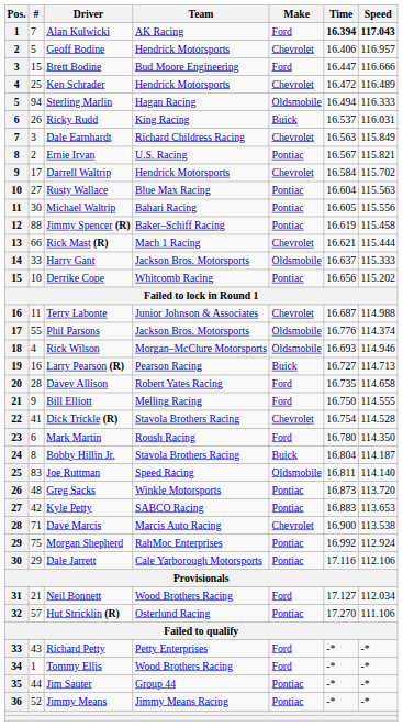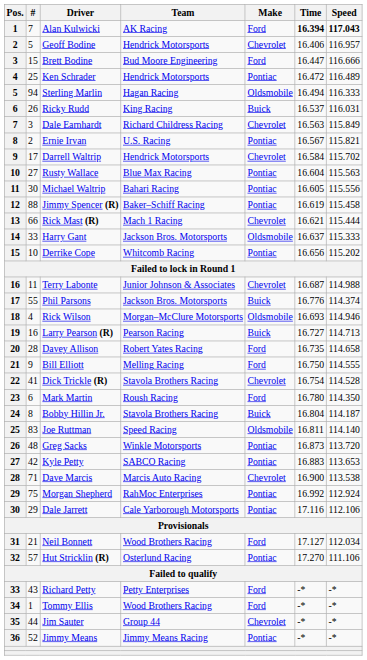 <table class="wikitable" style="font-size:95%">
 <tr>
 <th>Pos.</th>
 <th>#</th>
 <th>Driver</th>
 <th>Team</th>
 <th>Make</th>
 <th>Time</th>
 <th>Speed</th>
 </tr>
 <tr>
 <th>1</th>
 <td>7</td>
 <td><a href='#'>Alan Kulwicki</a></td>
 <td><a href='#'>AK Racing</a></td>
 <td><a href='#'>Ford</a></td>
 <td><strong>16.394</strong></td>
 <td><strong>117.043</strong></td>
 </tr>
 <tr>
 <th>2</th>
 <td>5</td>
 <td><a href='#'>Geoff Bodine</a></td>
 <td><a href='#'>Hendrick Motorsports</a></td>
 <td><a href='#'>Chevrolet</a></td>
 <td>16.406</td>
 <td>116.957</td>
 </tr>
 <tr>
 <th>3</th>
 <td>15</td>
 <td><a href='#'>Brett Bodine</a></td>
 <td><a href='#'>Bud Moore Engineering</a></td>
 <td><a href='#'>Ford</a></td>
 <td>16.447</td>
 <td>116.666</td>
 </tr>
 <tr>
 <th>4</th>
 <td>25</td>
 <td><a href='#'>Ken Schrader</a></td>
 <td><a href='#'>Hendrick Motorsports</a></td>
-<td><a href='#'>Chevrolet</a></td>
+<td><a href='#'>Pontiac</a></td>
 <td>16.472</td>
 <td>116.489</td>
 </tr>
 <tr>
 <th>5</th>
 <td>94</td>
 <td><a href='#'>Sterling Marlin</a></td>
 <td><a href='#'>Hagan Racing</a></td>
 <td><a href='#'>Oldsmobile</a></td>
 <td>16.494</td>
 <td>116.333</td>
 </tr>
 <tr>
 <th>6</th>
 <td>26</td>
 <td><a href='#'>Ricky Rudd</a></td>
 <td><a href='#'>King Racing</a></td>
 <td><a href='#'>Buick</a></td>
 <td>16.537</td>
 <td>116.031</td>
 </tr>
 <tr>
 <th>7</th>
 <td>3</td>
 <td><a href='#'>Dale Earnhardt</a></td>
 <td><a href='#'>Richard Childress Racing</a></td>
 <td><a href='#'>Chevrolet</a></td>
 <td>16.563</td>
 <td>115.849</td>
 </tr>
 <tr>
 <th>8</th>
 <td>2</td>
 <td><a href='#'>Ernie Irvan</a></td>
 <td><a href='#'>U.S. Racing</a></td>
 <td><a href='#'>Pontiac</a></td>
 <td>16.567</td>
 <td>115.821</td>
 </tr>
 <tr>
 <th>9</th>
 <td>17</td>
 <td><a href='#'>Darrell Waltrip</a></td>
 <td><a href='#'>Hendrick Motorsports</a></td>
 <td><a href='#'>Chevrolet</a></td>
 <td>16.584</td>
 <td>115.702</td>
 </tr>
 <tr>
 <th>10</th>
 <td>27</td>
 <td><a href='#'>Rusty Wallace</a></td>
 <td><a href='#'>Blue Max Racing</a></td>
 <td><a href='#'>Pontiac</a></td>
 <td>16.604</td>
 <td>115.563</td>
 </tr>
 <tr>
 <th>11</th>
 <td>30</td>
 <td><a href='#'>Michael Waltrip</a></td>
 <td><a href='#'>Bahari Racing</a></td>
 <td><a href='#'>Pontiac</a></td>
 <td>16.605</td>
 <td>115.556</td>
 </tr>
 <tr>
 <th>12</th>
 <td>88</td>
 <td><a href='#'>Jimmy Spencer</a> <strong>(R)</strong></td>
 <td><a href='#'>Baker–Schiff Racing</a></td>
 <td><a href='#'>Pontiac</a></td>
 <td>16.619</td>
 <td>115.458</td>
 </tr>
 <tr>
 <th>13</th>
 <td>66</td>
 <td><a href='#'>Rick Mast</a> <strong>(R)</strong></td>
 <td><a href='#'>Mach 1 Racing</a></td>
 <td><a href='#'>Chevrolet</a></td>
 <td>16.621</td>
 <td>115.444</td>
 </tr>
 <tr>
 <th>14</th>
 <td>33</td>
 <td><a href='#'>Harry Gant</a></td>
 <td><a href='#'>Jackson Bros. Motorsports</a></td>
 <td><a href='#'>Oldsmobile</a></td>
 <td>16.637</td>
 <td>115.333</td>
 </tr>
 <tr>
 <th>15</th>
 <td>10</td>
 <td><a href='#'>Derrike Cope</a></td>
 <td><a href='#'>Whitcomb Racing</a></td>
 <td><a href='#'>Pontiac</a></td>
 <td>16.656</td>
 <td>115.202</td>
 </tr>
 <tr>
 <th colspan="7">Failed to lock in Round 1</th>
 </tr>
 <tr>
 <th>16</th>
 <td>11</td>
 <td><a href='#'>Terry Labonte</a></td>
 <td><a href='#'>Junior Johnson & Associates</a></td>
 <td><a href='#'>Chevrolet</a></td>
 <td>16.687</td>
 <td>114.988</td>
 </tr>
 <tr>
 <th>17</th>
 <td>55</td>
 <td><a href='#'>Phil Parsons</a></td>
 <td><a href='#'>Jackson Bros. Motorsports</a></td>
-<td><a href='#'>Oldsmobile</a></td>
+<td><a href='#'>Buick</a></td>
 <td>16.776</td>
 <td>114.374</td>
 </tr>
 <tr>
 <th>18</th>
 <td>4</td>
 <td><a href='#'>Rick Wilson</a></td>
 <td><a href='#'>Morgan–McClure Motorsports</a></td>
 <td><a href='#'>Oldsmobile</a></td>
 <td>16.693</td>
 <td>114.946</td>
 </tr>
 <tr>
 <th>19</th>
 <td>16</td>
 <td><a href='#'>Larry Pearson</a> <strong>(R)</strong></td>
 <td><a href='#'>Pearson Racing</a></td>
 <td><a href='#'>Buick</a></td>
 <td>16.727</td>
 <td>114.713</td>
 </tr>
 <tr>
 <th>20</th>
 <td>28</td>
 <td><a href='#'>Davey Allison</a></td>
 <td><a href='#'>Robert Yates Racing</a></td>
 <td><a href='#'>Ford</a></td>
 <td>16.735</td>
 <td>114.658</td>
 </tr>
 <tr>
 <th>21</th>
 <td>9</td>
 <td><a href='#'>Bill Elliott</a></td>
 <td><a href='#'>Melling Racing</a></td>
 <td><a href='#'>Ford</a></td>
 <td>16.750</td>
 <td>114.555</td>
 </tr>
 <tr>
 <th>22</th>
 <td>41</td>
 <td><a href='#'>Dick Trickle</a> <strong>(R)</strong></td>
 <td><a href='#'>Stavola Brothers Racing</a></td>
 <td><a href='#'>Chevrolet</a></td>
 <td>16.754</td>
 <td>114.528</td>
 </tr>
 <tr>
 <th>23</th>
 <td>6</td>
 <td><a href='#'>Mark Martin</a></td>
 <td><a href='#'>Roush Racing</a></td>
 <td><a href='#'>Ford</a></td>
 <td>16.780</td>
 <td>114.350</td>
 </tr>
 <tr>
 <th>24</th>
 <td>8</td>
 <td><a href='#'>Bobby Hillin Jr.</a></td>
 <td><a href='#'>Stavola Brothers Racing</a></td>
 <td><a href='#'>Buick</a></td>
 <td>16.804</td>
 <td>114.187</td>
 </tr>
 <tr>
 <th>25</th>
 <td>83</td>
 <td><a href='#'>Joe Ruttman</a></td>
 <td><a href='#'>Speed Racing</a></td>
 <td><a href='#'>Oldsmobile</a></td>
 <td>16.811</td>
 <td>114.140</td>
 </tr>
 <tr>
 <th>26</th>
 <td>48</td>
 <td><a href='#'>Greg Sacks</a></td>
 <td><a href='#'>Winkle Motorsports</a></td>
 <td><a href='#'>Pontiac</a></td>
 <td>16.873</td>
 <td>113.720</td>
 </tr>
 <tr>
 <th>27</th>
 <td>42</td>
 <td><a href='#'>Kyle Petty</a></td>
 <td><a href='#'>SABCO Racing</a></td>
 <td><a href='#'>Pontiac</a></td>
 <td>16.883</td>
 <td>113.653</td>
 </tr>
 <tr>
 <th>28</th>
 <td>71</td>
 <td><a href='#'>Dave Marcis</a></td>
 <td><a href='#'>Marcis Auto Racing</a></td>
 <td><a href='#'>Chevrolet</a></td>
 <td>16.900</td>
 <td>113.538</td>
 </tr>
 <tr>
 <th>29</th>
 <td>75</td>
 <td><a href='#'>Morgan Shepherd</a></td>
 <td><a href='#'>RahMoc Enterprises</a></td>
 <td><a href='#'>Pontiac</a></td>
 <td>16.992</td>
 <td>112.924</td>
 </tr>
 <tr>
 <th>30</th>
 <td>29</td>
 <td><a href='#'>Dale Jarrett</a></td>
 <td><a href='#'>Cale Yarborough Motorsports</a></td>
 <td><a href='#'>Pontiac</a></td>
 <td>17.116</td>
 <td>112.106</td>
 </tr>
 <tr>
 <th colspan="7">Provisionals</th>
 </tr>
 <tr>
 <th>31</th>
 <td>21</td>
 <td><a href='#'>Neil Bonnett</a></td>
 <td><a href='#'>Wood Brothers Racing</a></td>
 <td><a href='#'>Ford</a></td>
 <td>17.127</td>
 <td>112.034</td>
 </tr>
 <tr>
 <th>32</th>
 <td>57</td>
 <td><a href='#'>Hut Stricklin</a> <strong>(R)</strong></td>
 <td><a href='#'>Osterlund Racing</a></td>
 <td><a href='#'>Pontiac</a></td>
 <td>17.270</td>
 <td>111.106</td>
 </tr>
 <tr>
 <th colspan="7">Failed to qualify</th>
 </tr>
 <tr>
 <th>33</th>
 <td>43</td>
 <td><a href='#'>Richard Petty</a></td>
 <td><a href='#'>Petty Enterprises</a></td>
 <td><a href='#'>Ford</a></td>
 <td>-*</td>
 <td>-*</td>
 </tr>
 <tr>
 <th>34</th>
 <td>1</td>
 <td><a href='#'>Tommy Ellis</a></td>
 <td><a href='#'>Wood Brothers Racing</a></td>
 <td><a href='#'>Ford</a></td>
 <td>-*</td>
 <td>-*</td>
 </tr>
 <tr>
 <th>35</th>
 <td>44</td>
 <td><a href='#'>Jim Sauter</a></td>
 <td><a href='#'>Group 44</a></td>
-<td><a href='#'>Pontiac</a></td>
+<td><a href='#'>Chevrolet</a></td>
 <td>-*</td>
 <td>-*</td>
 </tr>
 <tr>
 <th>36</th>
 <td>52</td>
 <td><a href='#'>Jimmy Means</a></td>
 <td><a href='#'>Jimmy Means Racing</a></td>
 <td><a href='#'>Pontiac</a></td>
 <td>-*</td>
 <td>-*</td>
 </tr>
 <tr>
 <th colspan="7"></th>
 </tr>
 <tr>
 <th colspan="7"></th>
 </tr>
 </table>
